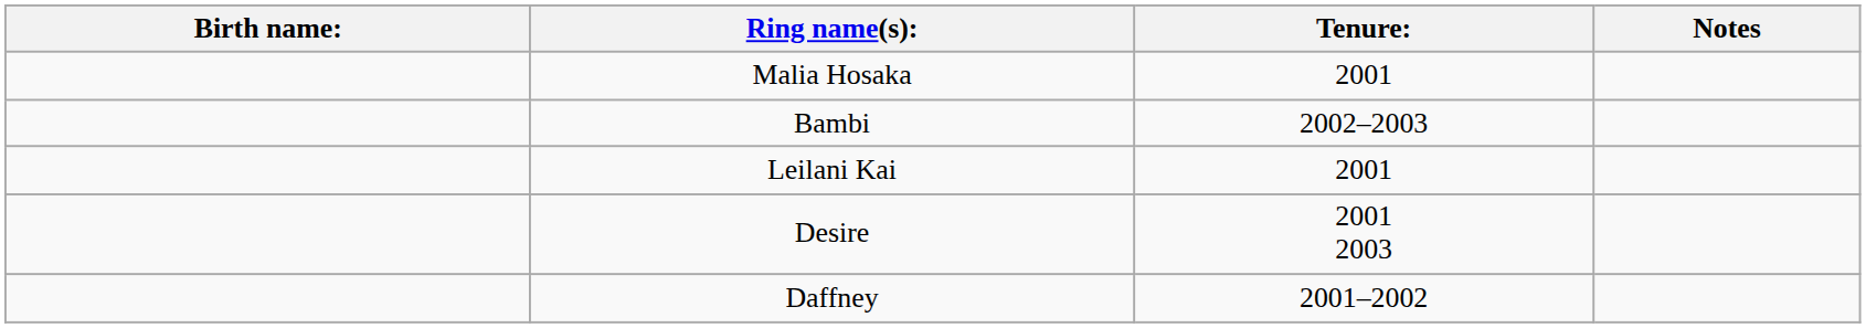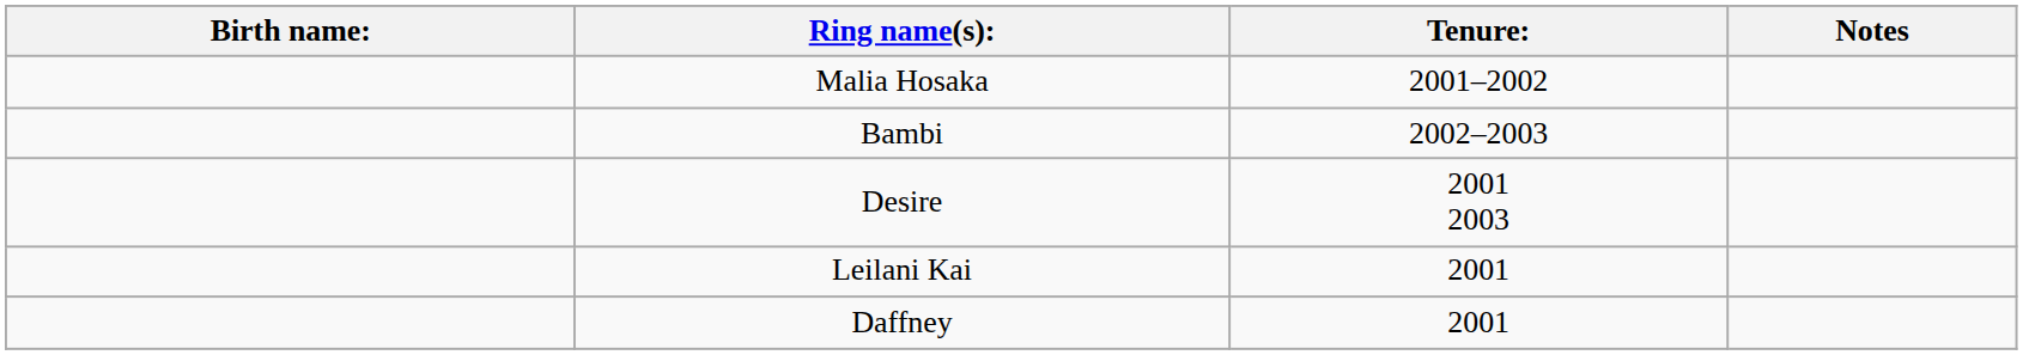 <table class="sortable wikitable" style="font-size:85%; text-align:center; width:70%;">
 <tr>
 <th>Birth name:</th>
 <th><a href='#'>Ring name</a>(s):</th>
 <th>Tenure:</th>
 <th>Notes</th>
 </tr>
 <tr>
 <td></td>
 <td>Malia Hosaka</td>
-<td sort>2001</td>
+<td sort>2001–2002</td>
 <td></td>
 </tr>
 <tr>
 <td></td>
 <td>Bambi</td>
 <td sort>2002–2003</td>
 <td></td>
 </tr>
 <tr>
 <td></td>
+<td>Desire</td>
+<td sort>2001<br>2003</td>
+<td></td>
+</tr>
+<tr>
+<td></td>
 <td>Leilani Kai</td>
 <td sort>2001</td>
 <td></td>
 </tr>
 <tr>
 <td></td>
-<td>Desire</td>
-<td sort>2001<br>2003</td>
-<td></td>
-</tr>
-<tr>
-<td></td>
 <td>Daffney</td>
-<td sort>2001–2002</td>
+<td sort>2001</td>
 <td></td>
 </tr>
 </table>
